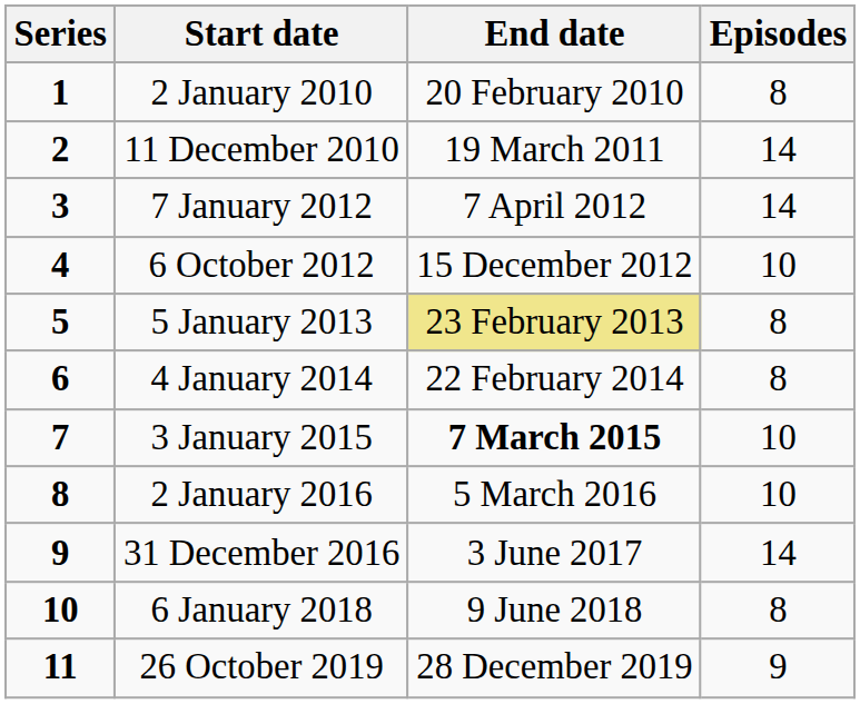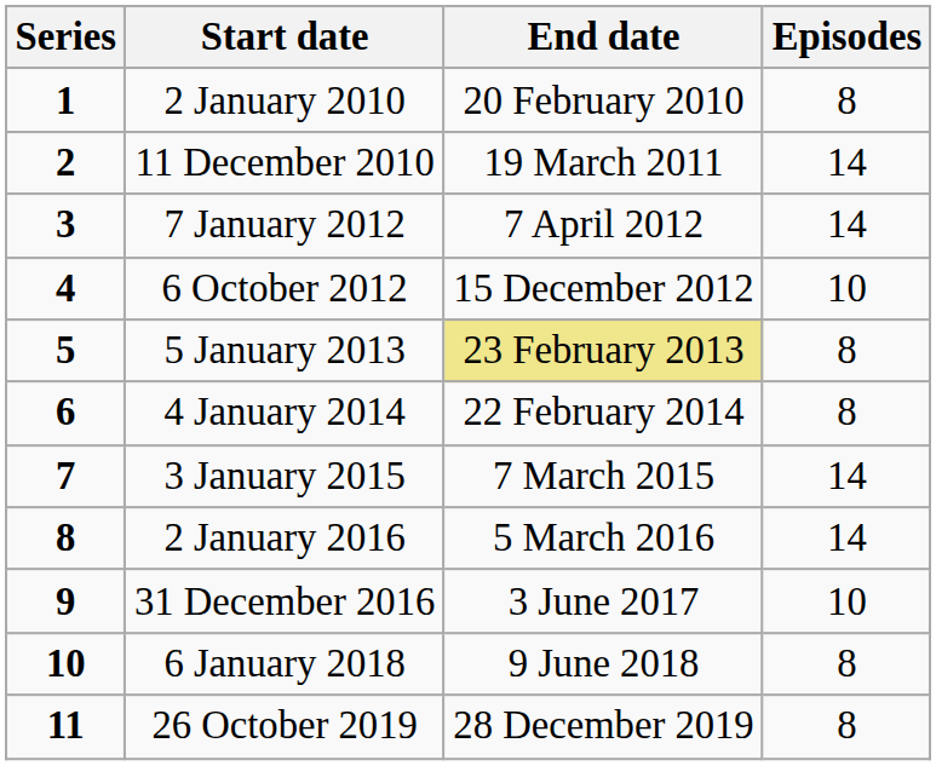 <table class="wikitable" style="text-align:center;">
 <tr>
 <th>Series</th>
 <th>Start date</th>
 <th>End date</th>
 <th>Episodes</th>
 </tr>
 <tr>
 <td><strong>1</strong></td>
 <td>2 January 2010</td>
 <td>20 February 2010</td>
 <td>8</td>
 </tr>
 <tr>
 <td><strong>2</strong></td>
 <td>11 December 2010</td>
 <td>19 March 2011</td>
 <td>14</td>
 </tr>
 <tr>
 <td><strong>3</strong></td>
 <td>7 January 2012</td>
 <td>7 April 2012</td>
 <td>14</td>
 </tr>
 <tr>
 <td><strong>4</strong></td>
 <td>6 October 2012</td>
 <td>15 December 2012</td>
 <td>10</td>
 </tr>
 <tr>
 <td><strong>5</strong></td>
 <td>5 January 2013</td>
 <td style="background: khaki;">23 February 2013</td>
 <td>8</td>
 </tr>
 <tr>
 <td><strong>6</strong></td>
 <td>4 January 2014</td>
 <td>22 February 2014</td>
 <td>8</td>
 </tr>
 <tr>
 <td><strong>7</strong></td>
 <td>3 January 2015</td>
-<td><strong>7 March 2015</strong></td>
-<td>10</td>
+<td>7 March 2015</td>
+<td>14</td>
 </tr>
 <tr>
 <td><strong>8</strong></td>
 <td>2 January 2016</td>
 <td>5 March 2016</td>
-<td>10</td>
+<td>14</td>
 </tr>
 <tr>
 <td><strong>9</strong></td>
 <td>31 December 2016</td>
 <td>3 June 2017</td>
-<td>14</td>
+<td>10</td>
 </tr>
 <tr>
 <td><strong>10</strong></td>
 <td>6 January 2018</td>
 <td>9 June 2018</td>
 <td>8</td>
 </tr>
 <tr>
 <td><strong>11</strong></td>
 <td>26 October 2019</td>
 <td>28 December 2019</td>
-<td>9</td>
+<td>8</td>
 </tr>
 </table>
